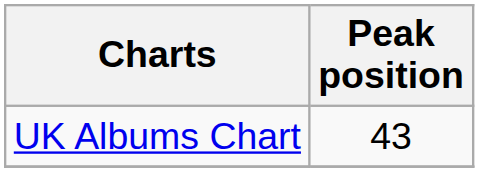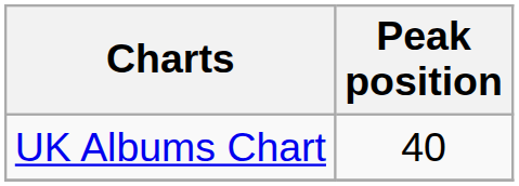 <table class="wikitable sortable">
 <tr>
 <th>Charts</th>
 <th>Peak<br>position</th>
 </tr>
 <tr>
 <td><a href='#'>UK Albums Chart</a></td>
-<td style="text-align:center;">43</td>
+<td style="text-align:center;">40</td>
 </tr>
 <tr>
 </tr>
 </table>
